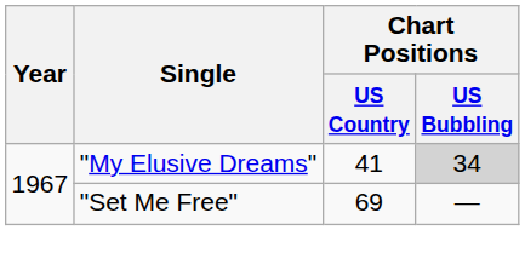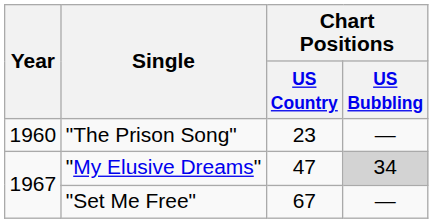 <table class="wikitable">
 <tr>
 <th rowspan="2">Year</th>
 <th rowspan="2">Single</th>
 <th colspan="2">Chart Positions</th>
 </tr>
 <tr>
 <th width="50"><small><a href='#'>US Country</a></small></th>
 <th width="50"><small><a href='#'>US Bubbling</a></small></th>
 </tr>
 <tr>
+<td>1960</td>
+<td>"The Prison Song"</td>
+<td align=center>23</td>
+<td align=center>—</td>
+</tr>
+<tr>
 <td rowspan=2>1967</td>
 <td>"<a href='#'>My Elusive Dreams</a>"</td>
-<td align=center>41</td>
+<td align=center>47</td>
 <td align=center style="background: lightgrey;">34</td>
 </tr>
 <tr>
 <td>"Set Me Free"</td>
-<td align=center>69</td>
+<td align=center>67</td>
 <td align=center>—</td>
 </tr>
 </table>
